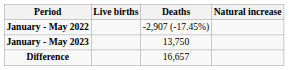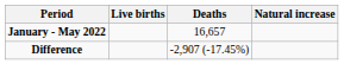 <table class="wikitable"  style="text-align:center;">
 <tr>
 <th>Period</th>
 <th>Live births</th>
 <th>Deaths</th>
 <th>Natural increase</th>
 </tr>
 <tr>
 <td><strong>January - May 2022</strong></td>
 <td></td>
-<td> -2,907 (-17.45%)</td>
-<td></td>
-</tr>
-<tr>
-<td><strong>January - May 2023</strong></td>
-<td></td>
-<td>13,750</td>
+<td>16,657</td>
 <td></td>
 </tr>
 <tr>
 <td><strong>Difference</strong></td>
 <td></td>
-<td>16,657</td>
+<td> -2,907 (-17.45%)</td>
 <td></td>
 </tr>
 </table>
